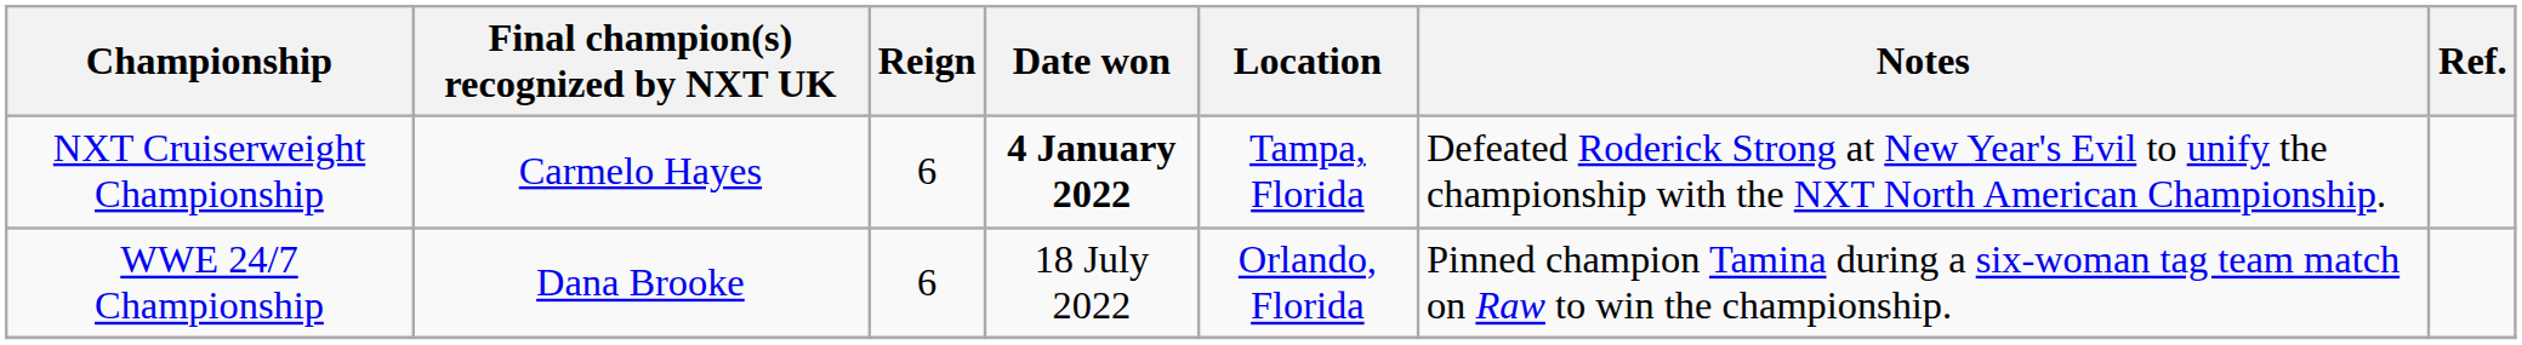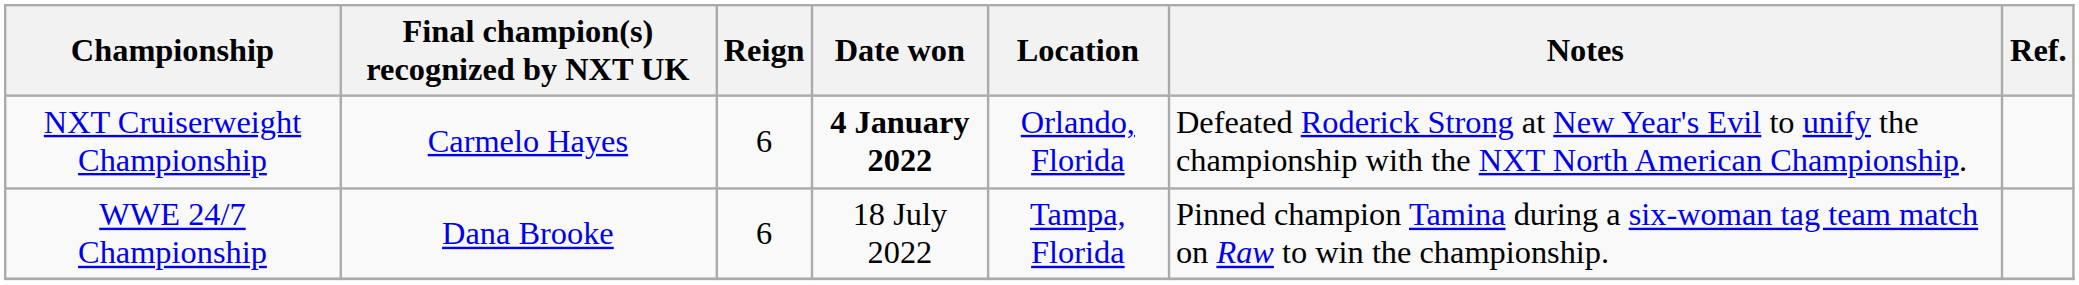 <table class="wikitable" style="font-size: 85%;">
 <tr>
 <th>Championship</th>
 <th>Final champion(s) recognized by NXT UK</th>
 <th>Reign</th>
 <th>Date won</th>
 <th>Location</th>
 <th>Notes</th>
 <th>Ref.</th>
 </tr>
 <tr>
 <td align=center><a href='#'>NXT Cruiserweight Championship</a></td>
 <td align=center><a href='#'>Carmelo Hayes</a></td>
 <td align=center>6</td>
 <td align=center><strong>4 January 2022</strong></td>
-<td align=center><a href='#'>Tampa, Florida</a></td>
+<td align=center><a href='#'>Orlando, Florida</a></td>
 <td align=left>Defeated <a href='#'>Roderick Strong</a> at <a href='#'>New Year's Evil</a> to <a href='#'>unify</a> the championship with the <a href='#'>NXT North American Championship</a>.</td>
 <td></td>
 </tr>
 <tr>
 <td align=center><a href='#'>WWE 24/7 Championship</a></td>
 <td align=center><a href='#'>Dana Brooke</a></td>
 <td align=center>6</td>
 <td align=center>18 July 2022</td>
-<td align=center><a href='#'>Orlando, Florida</a></td>
+<td align=center><a href='#'>Tampa, Florida</a></td>
 <td align=left>Pinned champion <a href='#'>Tamina</a> during a <a href='#'>six-woman tag team match</a> on <em><a href='#'>Raw</a></em> to win the championship.</td>
 <td></td>
 </tr>
 <tr>
 </tr>
 </table>
